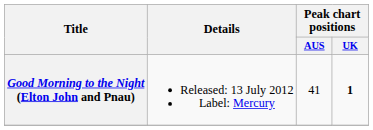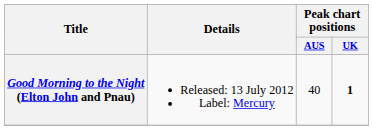 <table class="wikitable plainrowheaders" style="text-align:center;">
 <tr>
 <th scope="col" rowspan="2">Title</th>
 <th scope="col" rowspan="2">Details</th>
 <th scope="col" colspan="2">Peak chart positions</th>
 </tr>
 <tr>
 <th scope="col" style="width:3em;font-size:85%;"><a href='#'>AUS</a><br></th>
 <th scope="col" style="width:3em;font-size:85%;"><a href='#'>UK</a><br></th>
 </tr>
 <tr>
 <th scope="row"><em><a href='#'>Good Morning to the Night</a></em><br><span>(<a href='#'>Elton John</a> and Pnau)</span></th>
 <td><br><ul><li>Released: 13 July 2012</li><li>Label: <a href='#'>Mercury</a></li></ul></td>
-<td>41</td>
+<td>40</td>
 <td><strong>1</strong></td>
 </tr>
 <tr>
 </tr>
 </table>
